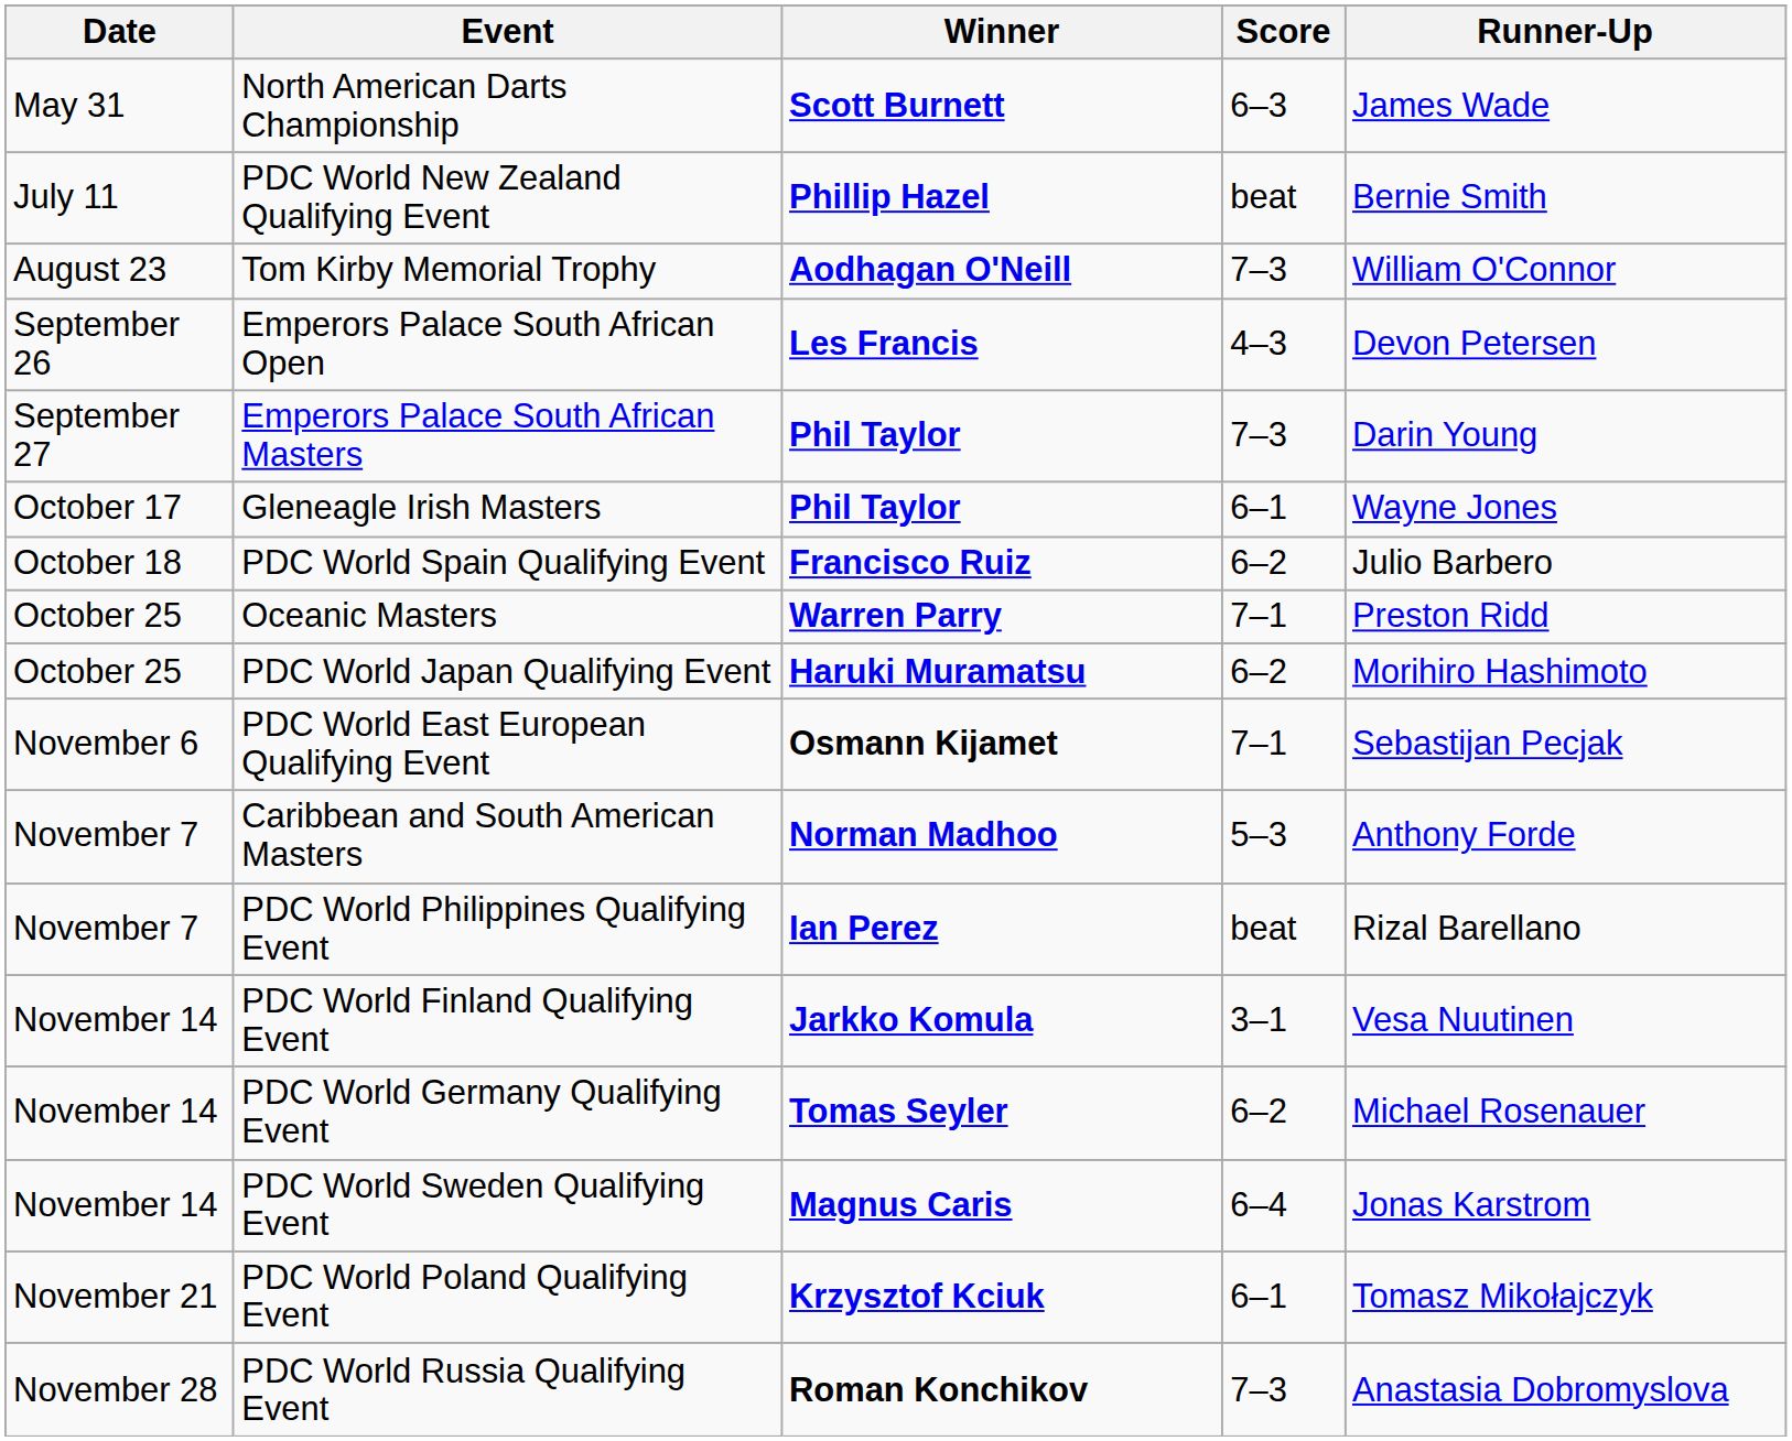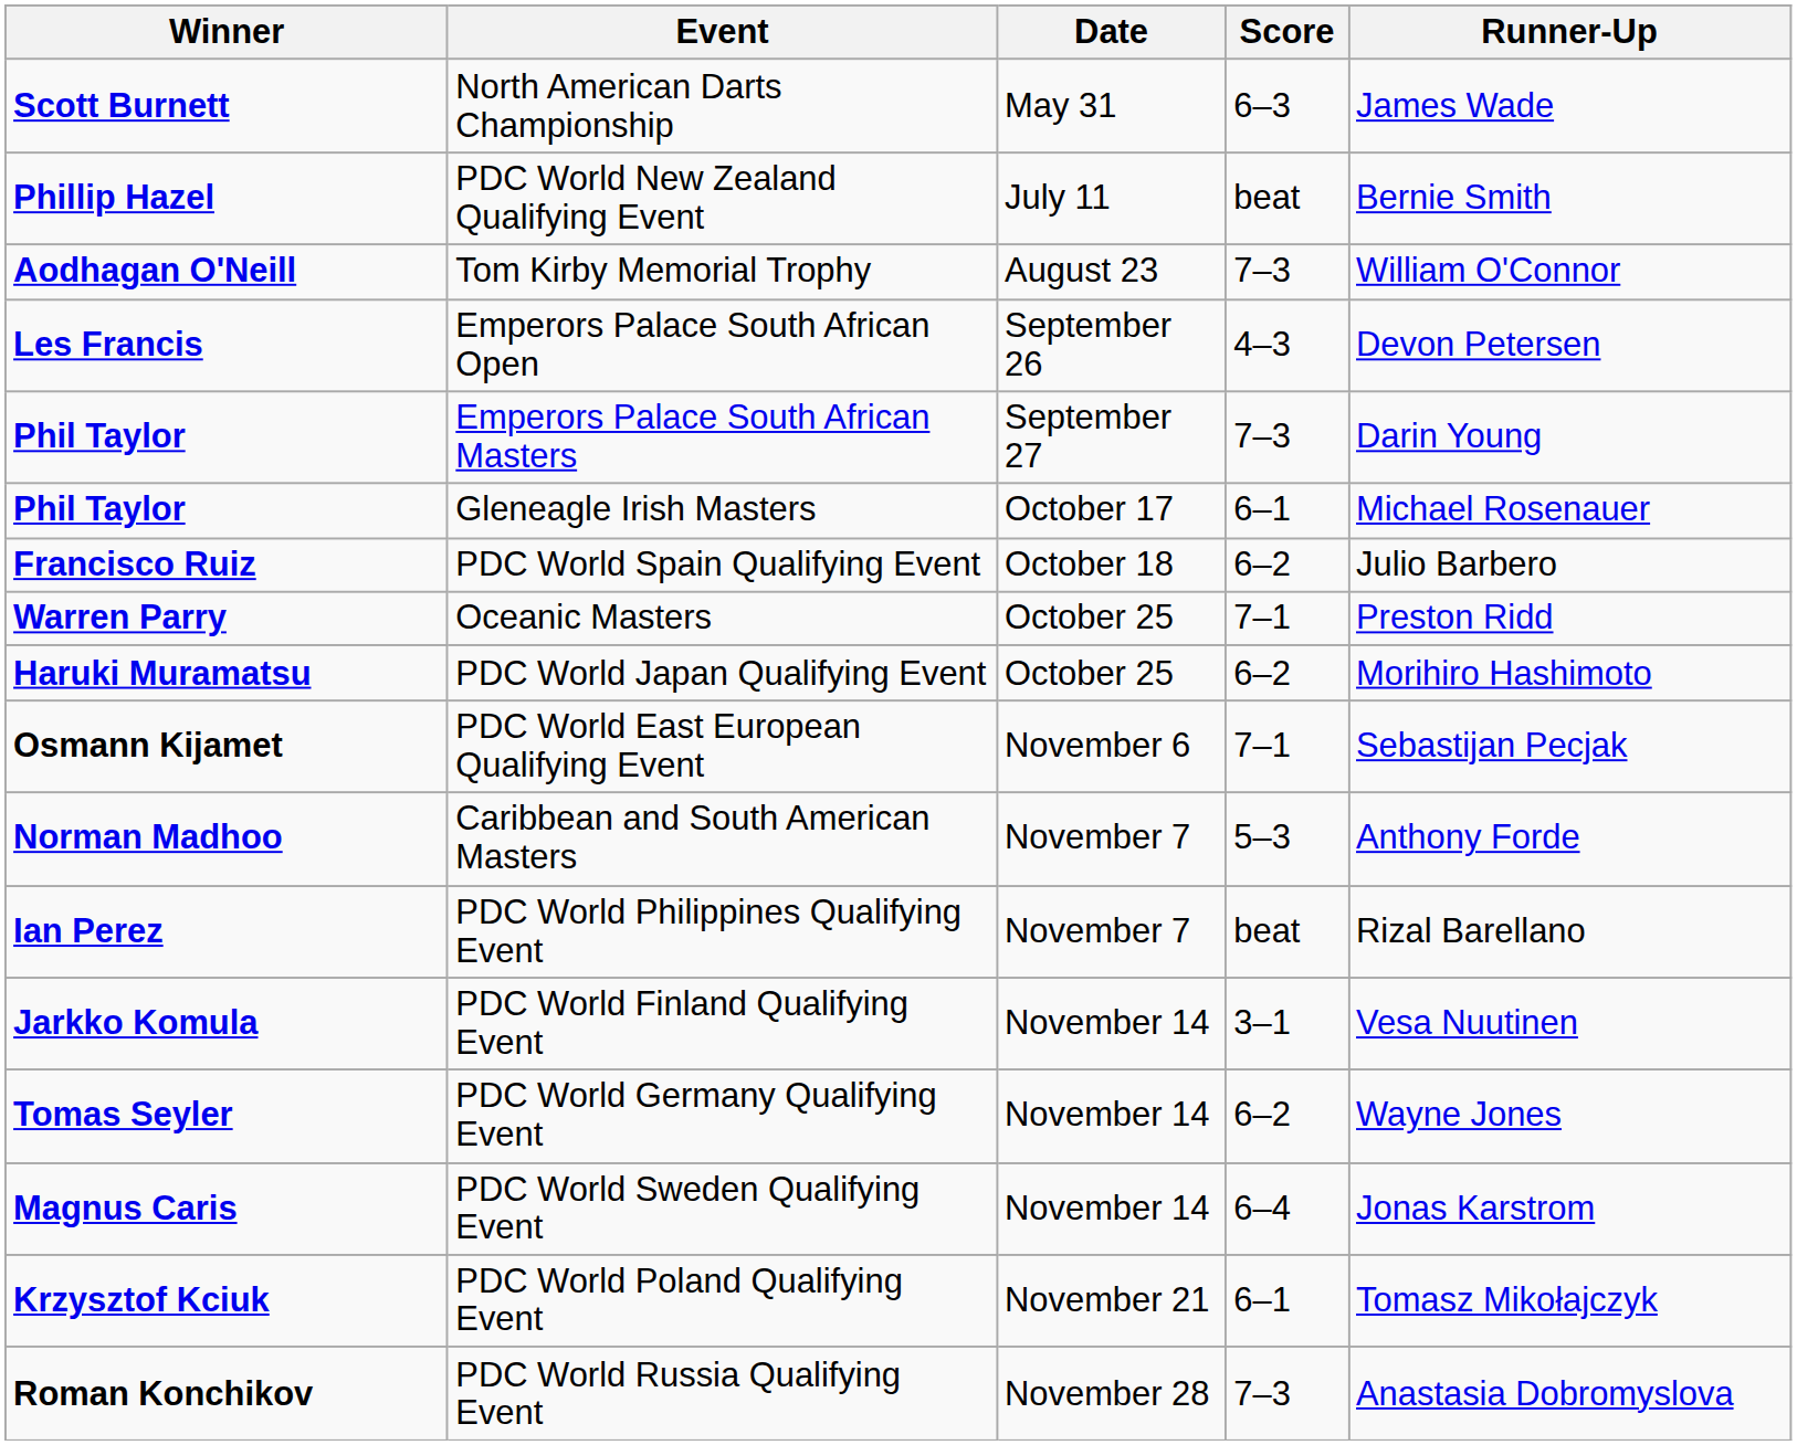 <table class=wikitable style="text-align:left" style="font-size:85%;">
 <tr>
+<th width=200>Winner</th>
+<th width=250>Event</th>
 <th width=100>Date</th>
-<th width=250>Event</th>
-<th width=200>Winner</th>
 <th width=50>Score</th>
 <th width=200>Runner-Up</th>
 </tr>
 <tr>
+<td> <strong><a href='#'>Scott Burnett</a></strong></td>
+<td>North American Darts Championship</td>
 <td>May 31</td>
-<td>North American Darts Championship</td>
-<td> <strong><a href='#'>Scott Burnett</a></strong></td>
 <td>6–3</td>
 <td> <a href='#'>James Wade</a></td>
 </tr>
 <tr>
+<td> <strong><a href='#'>Phillip Hazel</a></strong></td>
+<td>PDC World New Zealand Qualifying Event</td>
 <td>July 11</td>
-<td>PDC World New Zealand Qualifying Event</td>
-<td> <strong><a href='#'>Phillip Hazel</a></strong></td>
 <td>beat</td>
 <td> <a href='#'>Bernie Smith</a></td>
 </tr>
 <tr>
+<td> <strong><a href='#'>Aodhagan O'Neill</a></strong></td>
+<td>Tom Kirby Memorial Trophy</td>
 <td>August 23</td>
-<td>Tom Kirby Memorial Trophy</td>
-<td> <strong><a href='#'>Aodhagan O'Neill</a></strong></td>
 <td>7–3</td>
 <td> <a href='#'>William O'Connor</a></td>
 </tr>
 <tr>
+<td> <strong><a href='#'>Les Francis</a></strong></td>
+<td>Emperors Palace South African Open</td>
 <td>September 26</td>
-<td>Emperors Palace South African Open</td>
-<td> <strong><a href='#'>Les Francis</a></strong></td>
 <td>4–3</td>
 <td> <a href='#'>Devon Petersen</a></td>
 </tr>
 <tr>
+<td> <strong><a href='#'>Phil Taylor</a></strong></td>
+<td><a href='#'>Emperors Palace South African Masters</a></td>
 <td>September 27</td>
-<td><a href='#'>Emperors Palace South African Masters</a></td>
-<td> <strong><a href='#'>Phil Taylor</a></strong></td>
 <td>7–3</td>
 <td> <a href='#'>Darin Young</a></td>
 </tr>
 <tr>
+<td> <strong><a href='#'>Phil Taylor</a></strong></td>
+<td>Gleneagle Irish Masters</td>
 <td>October 17</td>
-<td>Gleneagle Irish Masters</td>
-<td> <strong><a href='#'>Phil Taylor</a></strong></td>
 <td>6–1</td>
-<td> <a href='#'>Wayne Jones</a></td>
+<td> <a href='#'>Michael Rosenauer</a></td>
 </tr>
 <tr>
+<td> <strong><a href='#'>Francisco Ruiz</a></strong></td>
+<td>PDC World Spain Qualifying Event</td>
 <td>October 18</td>
-<td>PDC World Spain Qualifying Event</td>
-<td> <strong><a href='#'>Francisco Ruiz</a></strong></td>
 <td>6–2</td>
 <td> Julio Barbero</td>
 </tr>
 <tr>
+<td> <strong><a href='#'>Warren Parry</a></strong></td>
+<td>Oceanic Masters</td>
 <td>October 25</td>
-<td>Oceanic Masters</td>
-<td> <strong><a href='#'>Warren Parry</a></strong></td>
 <td>7–1</td>
 <td> <a href='#'>Preston Ridd</a></td>
 </tr>
 <tr>
+<td> <strong><a href='#'>Haruki Muramatsu</a></strong></td>
+<td>PDC World Japan Qualifying Event</td>
 <td>October 25</td>
-<td>PDC World Japan Qualifying Event</td>
-<td> <strong><a href='#'>Haruki Muramatsu</a></strong></td>
 <td>6–2</td>
 <td> <a href='#'>Morihiro Hashimoto</a></td>
 </tr>
 <tr>
+<td> <strong>Osmann Kijamet</strong></td>
+<td>PDC World East European Qualifying Event</td>
 <td>November 6</td>
-<td>PDC World East European Qualifying Event</td>
-<td> <strong>Osmann Kijamet</strong></td>
 <td>7–1</td>
 <td> <a href='#'>Sebastijan Pecjak</a></td>
 </tr>
 <tr>
+<td> <strong><a href='#'>Norman Madhoo</a></strong></td>
+<td>Caribbean and South American Masters</td>
 <td>November 7</td>
-<td>Caribbean and South American Masters</td>
-<td> <strong><a href='#'>Norman Madhoo</a></strong></td>
 <td>5–3</td>
 <td> <a href='#'>Anthony Forde</a></td>
 </tr>
 <tr>
+<td> <strong><a href='#'>Ian Perez</a></strong></td>
+<td>PDC World Philippines Qualifying Event</td>
 <td>November 7</td>
-<td>PDC World Philippines Qualifying Event</td>
-<td> <strong><a href='#'>Ian Perez</a></strong></td>
 <td>beat</td>
 <td> Rizal Barellano</td>
 </tr>
 <tr>
+<td> <strong><a href='#'>Jarkko Komula</a></strong></td>
+<td>PDC World Finland Qualifying Event</td>
 <td>November 14</td>
-<td>PDC World Finland Qualifying Event</td>
-<td> <strong><a href='#'>Jarkko Komula</a></strong></td>
 <td>3–1</td>
 <td> <a href='#'>Vesa Nuutinen</a></td>
 </tr>
 <tr>
+<td> <strong><a href='#'>Tomas Seyler</a></strong></td>
+<td>PDC World Germany Qualifying Event</td>
 <td>November 14</td>
-<td>PDC World Germany Qualifying Event</td>
-<td> <strong><a href='#'>Tomas Seyler</a></strong></td>
 <td>6–2</td>
-<td> <a href='#'>Michael Rosenauer</a></td>
+<td> <a href='#'>Wayne Jones</a></td>
 </tr>
 <tr>
+<td> <strong><a href='#'>Magnus Caris</a></strong></td>
+<td>PDC World Sweden Qualifying Event</td>
 <td>November 14</td>
-<td>PDC World Sweden Qualifying Event</td>
-<td> <strong><a href='#'>Magnus Caris</a></strong></td>
 <td>6–4</td>
 <td> <a href='#'>Jonas Karstrom</a></td>
 </tr>
 <tr>
+<td> <strong><a href='#'>Krzysztof Kciuk</a></strong></td>
+<td>PDC World Poland Qualifying Event</td>
 <td>November 21</td>
-<td>PDC World Poland Qualifying Event</td>
-<td> <strong><a href='#'>Krzysztof Kciuk</a></strong></td>
 <td>6–1</td>
 <td> <a href='#'>Tomasz Mikołajczyk</a></td>
 </tr>
 <tr>
+<td> <strong>Roman Konchikov</strong></td>
+<td>PDC World Russia Qualifying Event</td>
 <td>November 28</td>
-<td>PDC World Russia Qualifying Event</td>
-<td> <strong>Roman Konchikov</strong></td>
 <td>7–3</td>
 <td> <a href='#'>Anastasia Dobromyslova</a></td>
 </tr>
 </table>
